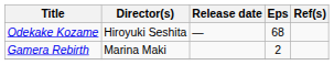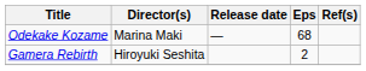 <table class="wikitable sortable">
 <tr>
 <th scope="col">Title</th>
 <th scope="col">Director(s)</th>
 <th scope="col">Release date</th>
 <th scope="col" class="unsortable">Eps</th>
 <th scope="col" class="unsortable">Ref(s)</th>
 </tr>
 <tr>
 <td><em><a href='#'>Odekake Kozame</a></em></td>
-<td>Hiroyuki Seshita</td>
+<td>Marina Maki</td>
 <td> — </td>
 <td style="text-align:center">68</td>
 <td style="text-align:center"></td>
 </tr>
 <tr>
 <td><em><a href='#'>Gamera Rebirth</a></em></td>
-<td>Marina Maki</td>
+<td>Hiroyuki Seshita</td>
 <td></td>
 <td style="text-align:center">2</td>
 <td style="text-align:center"></td>
 </tr>
 <tr>
 </tr>
 </table>
